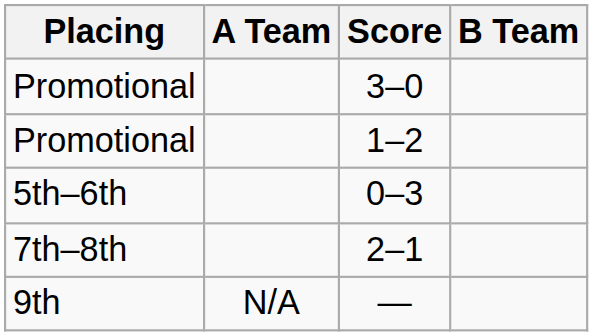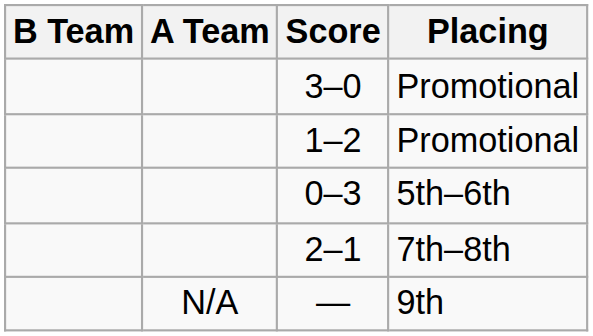 <table class=wikitable style="border:1px solid #AAAAAA;">
 <tr>
-<th>Placing</th>
+<th>B Team</th>
 <th>A Team</th>
 <th>Score</th>
-<th>B Team</th>
+<th>Placing</th>
 </tr>
 <tr>
-<td>Promotional</td>
+<td></td>
 <td><strong></strong></td>
 <td align="center">3–0</td>
-<td></td>
+<td>Promotional</td>
 </tr>
 <tr>
-<td>Promotional</td>
+<td><strong></strong></td>
 <td></td>
 <td align="center">1–2</td>
-<td><strong></strong></td>
+<td>Promotional</td>
 </tr>
 <tr>
-<td>5th–6th</td>
+<td><strong></strong></td>
 <td></td>
 <td align="center">0–3</td>
-<td><strong></strong></td>
+<td>5th–6th</td>
 </tr>
 <tr>
-<td>7th–8th</td>
+<td></td>
 <td><strong></strong></td>
 <td align="center">2–1</td>
-<td></td>
+<td>7th–8th</td>
 </tr>
 <tr>
-<td>9th</td>
+<td></td>
 <td align="center">N/A</td>
 <td align="center">—</td>
-<td></td>
+<td>9th</td>
 </tr>
 </table>
